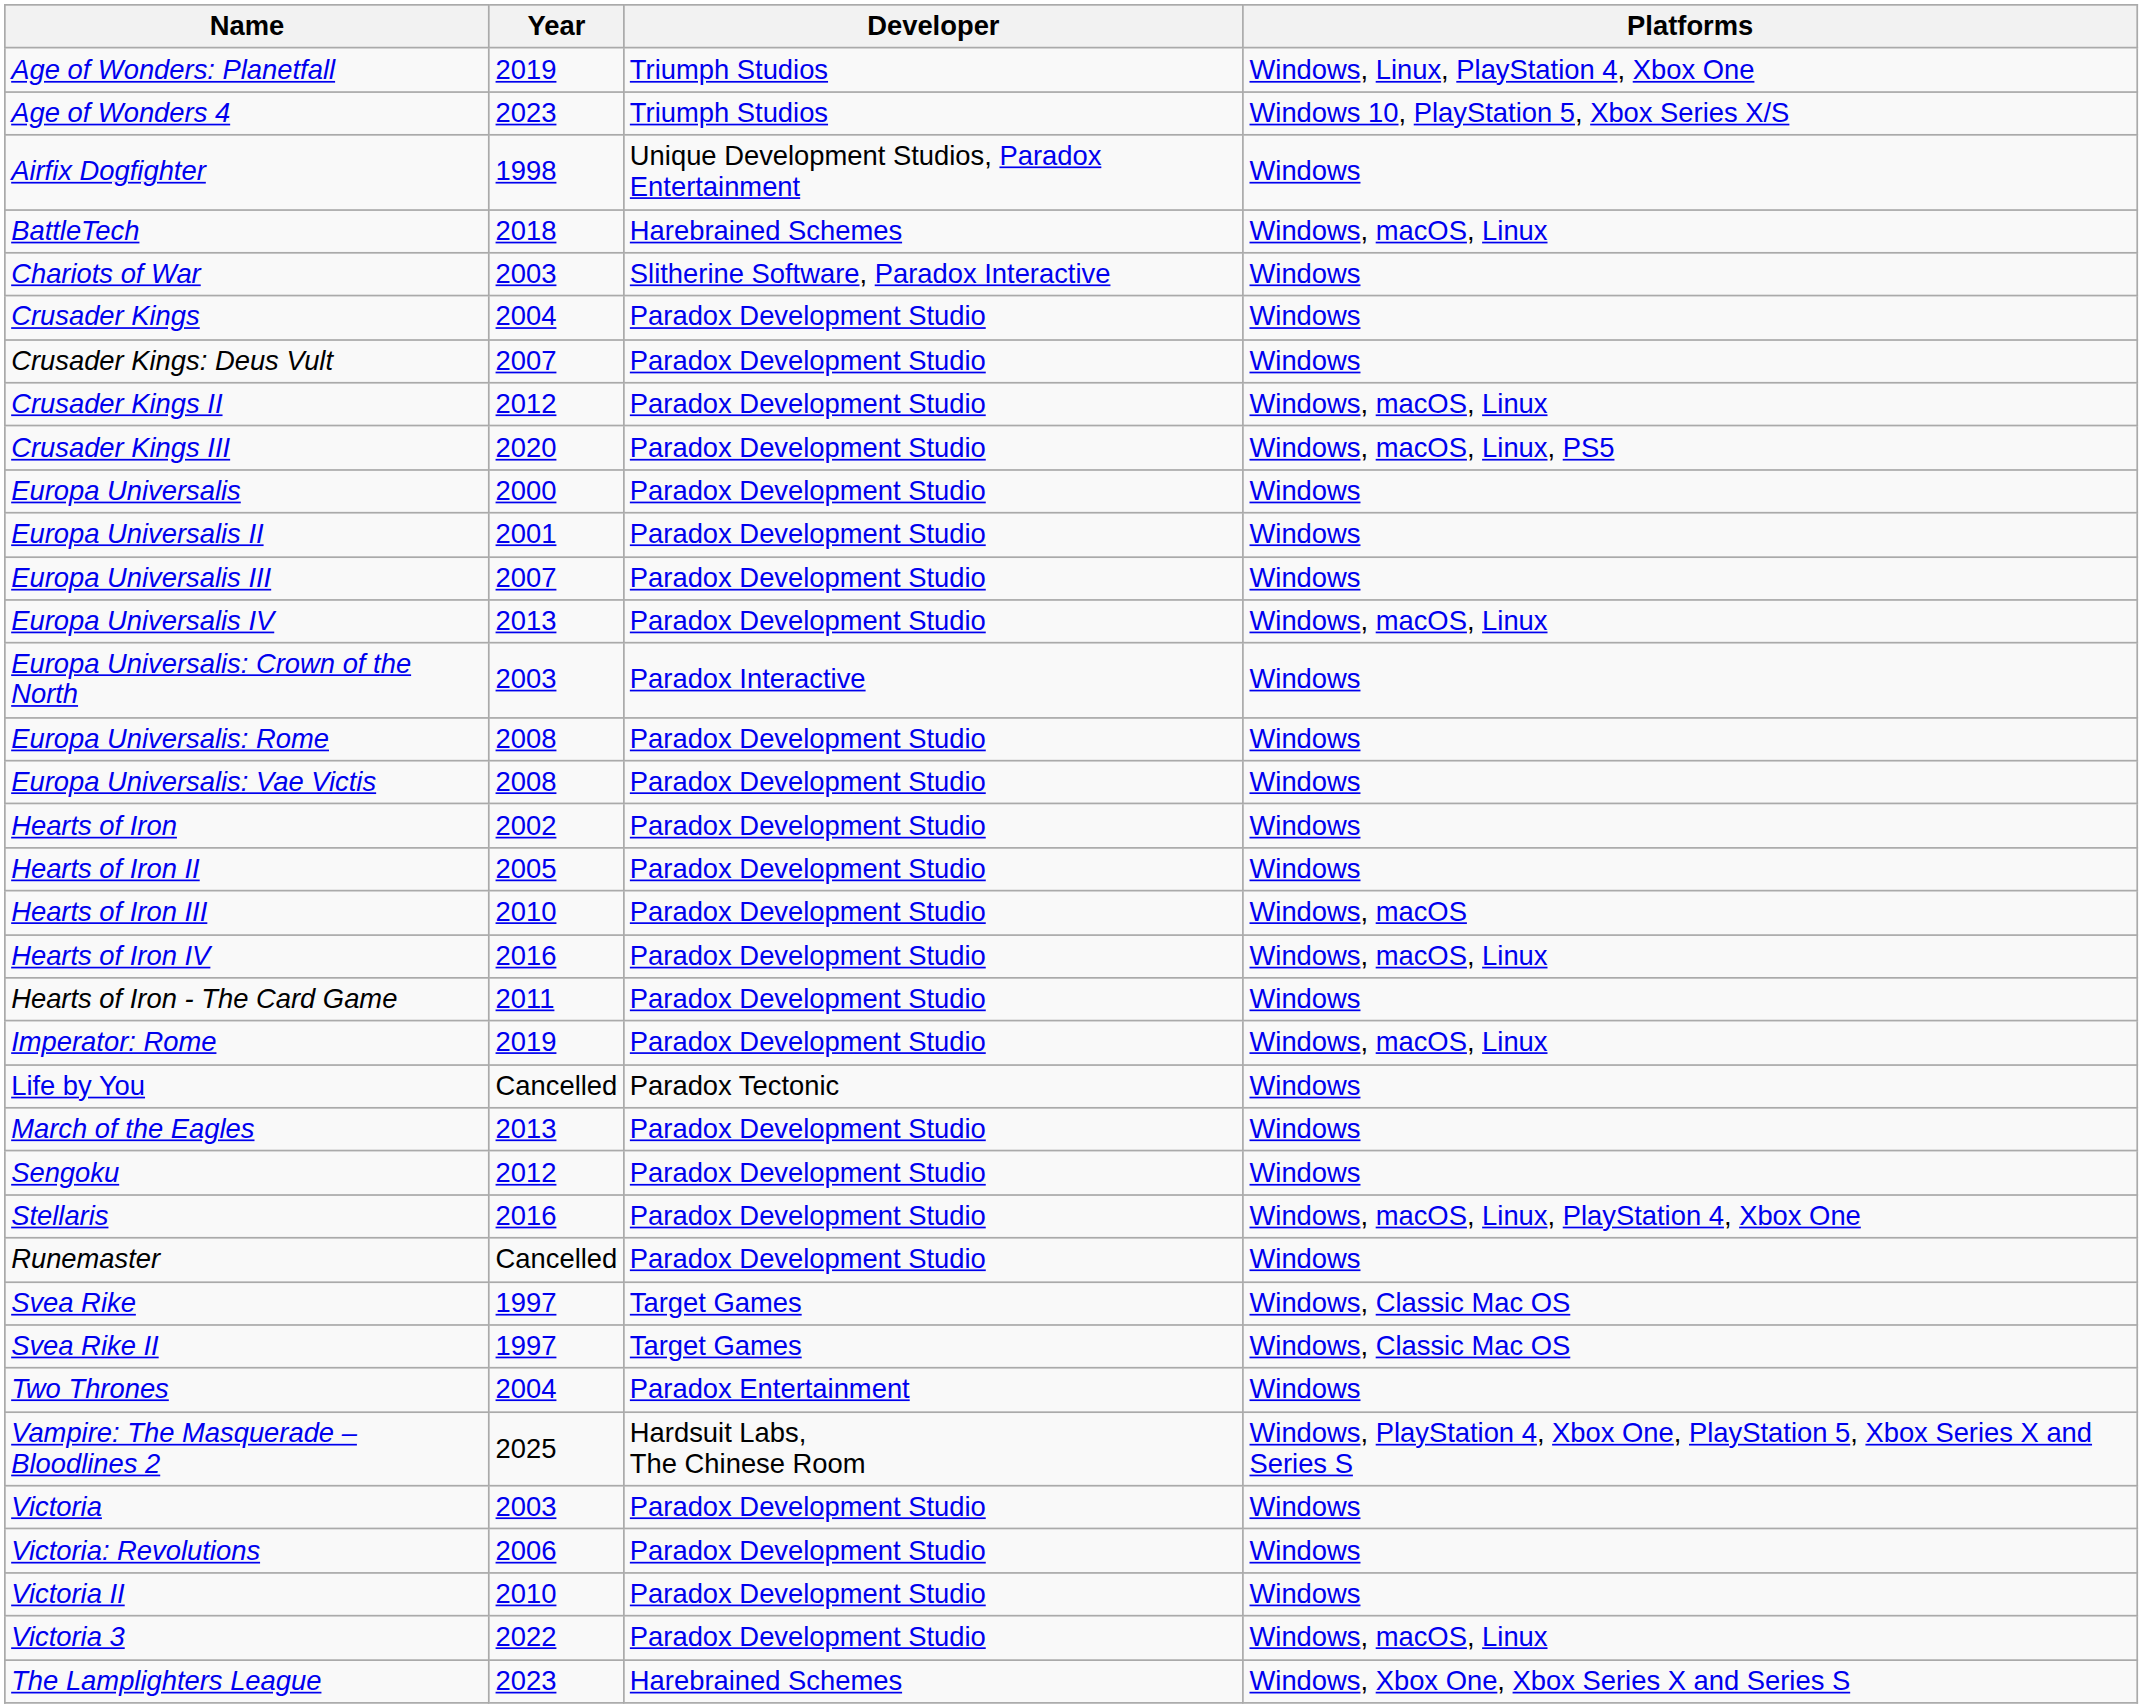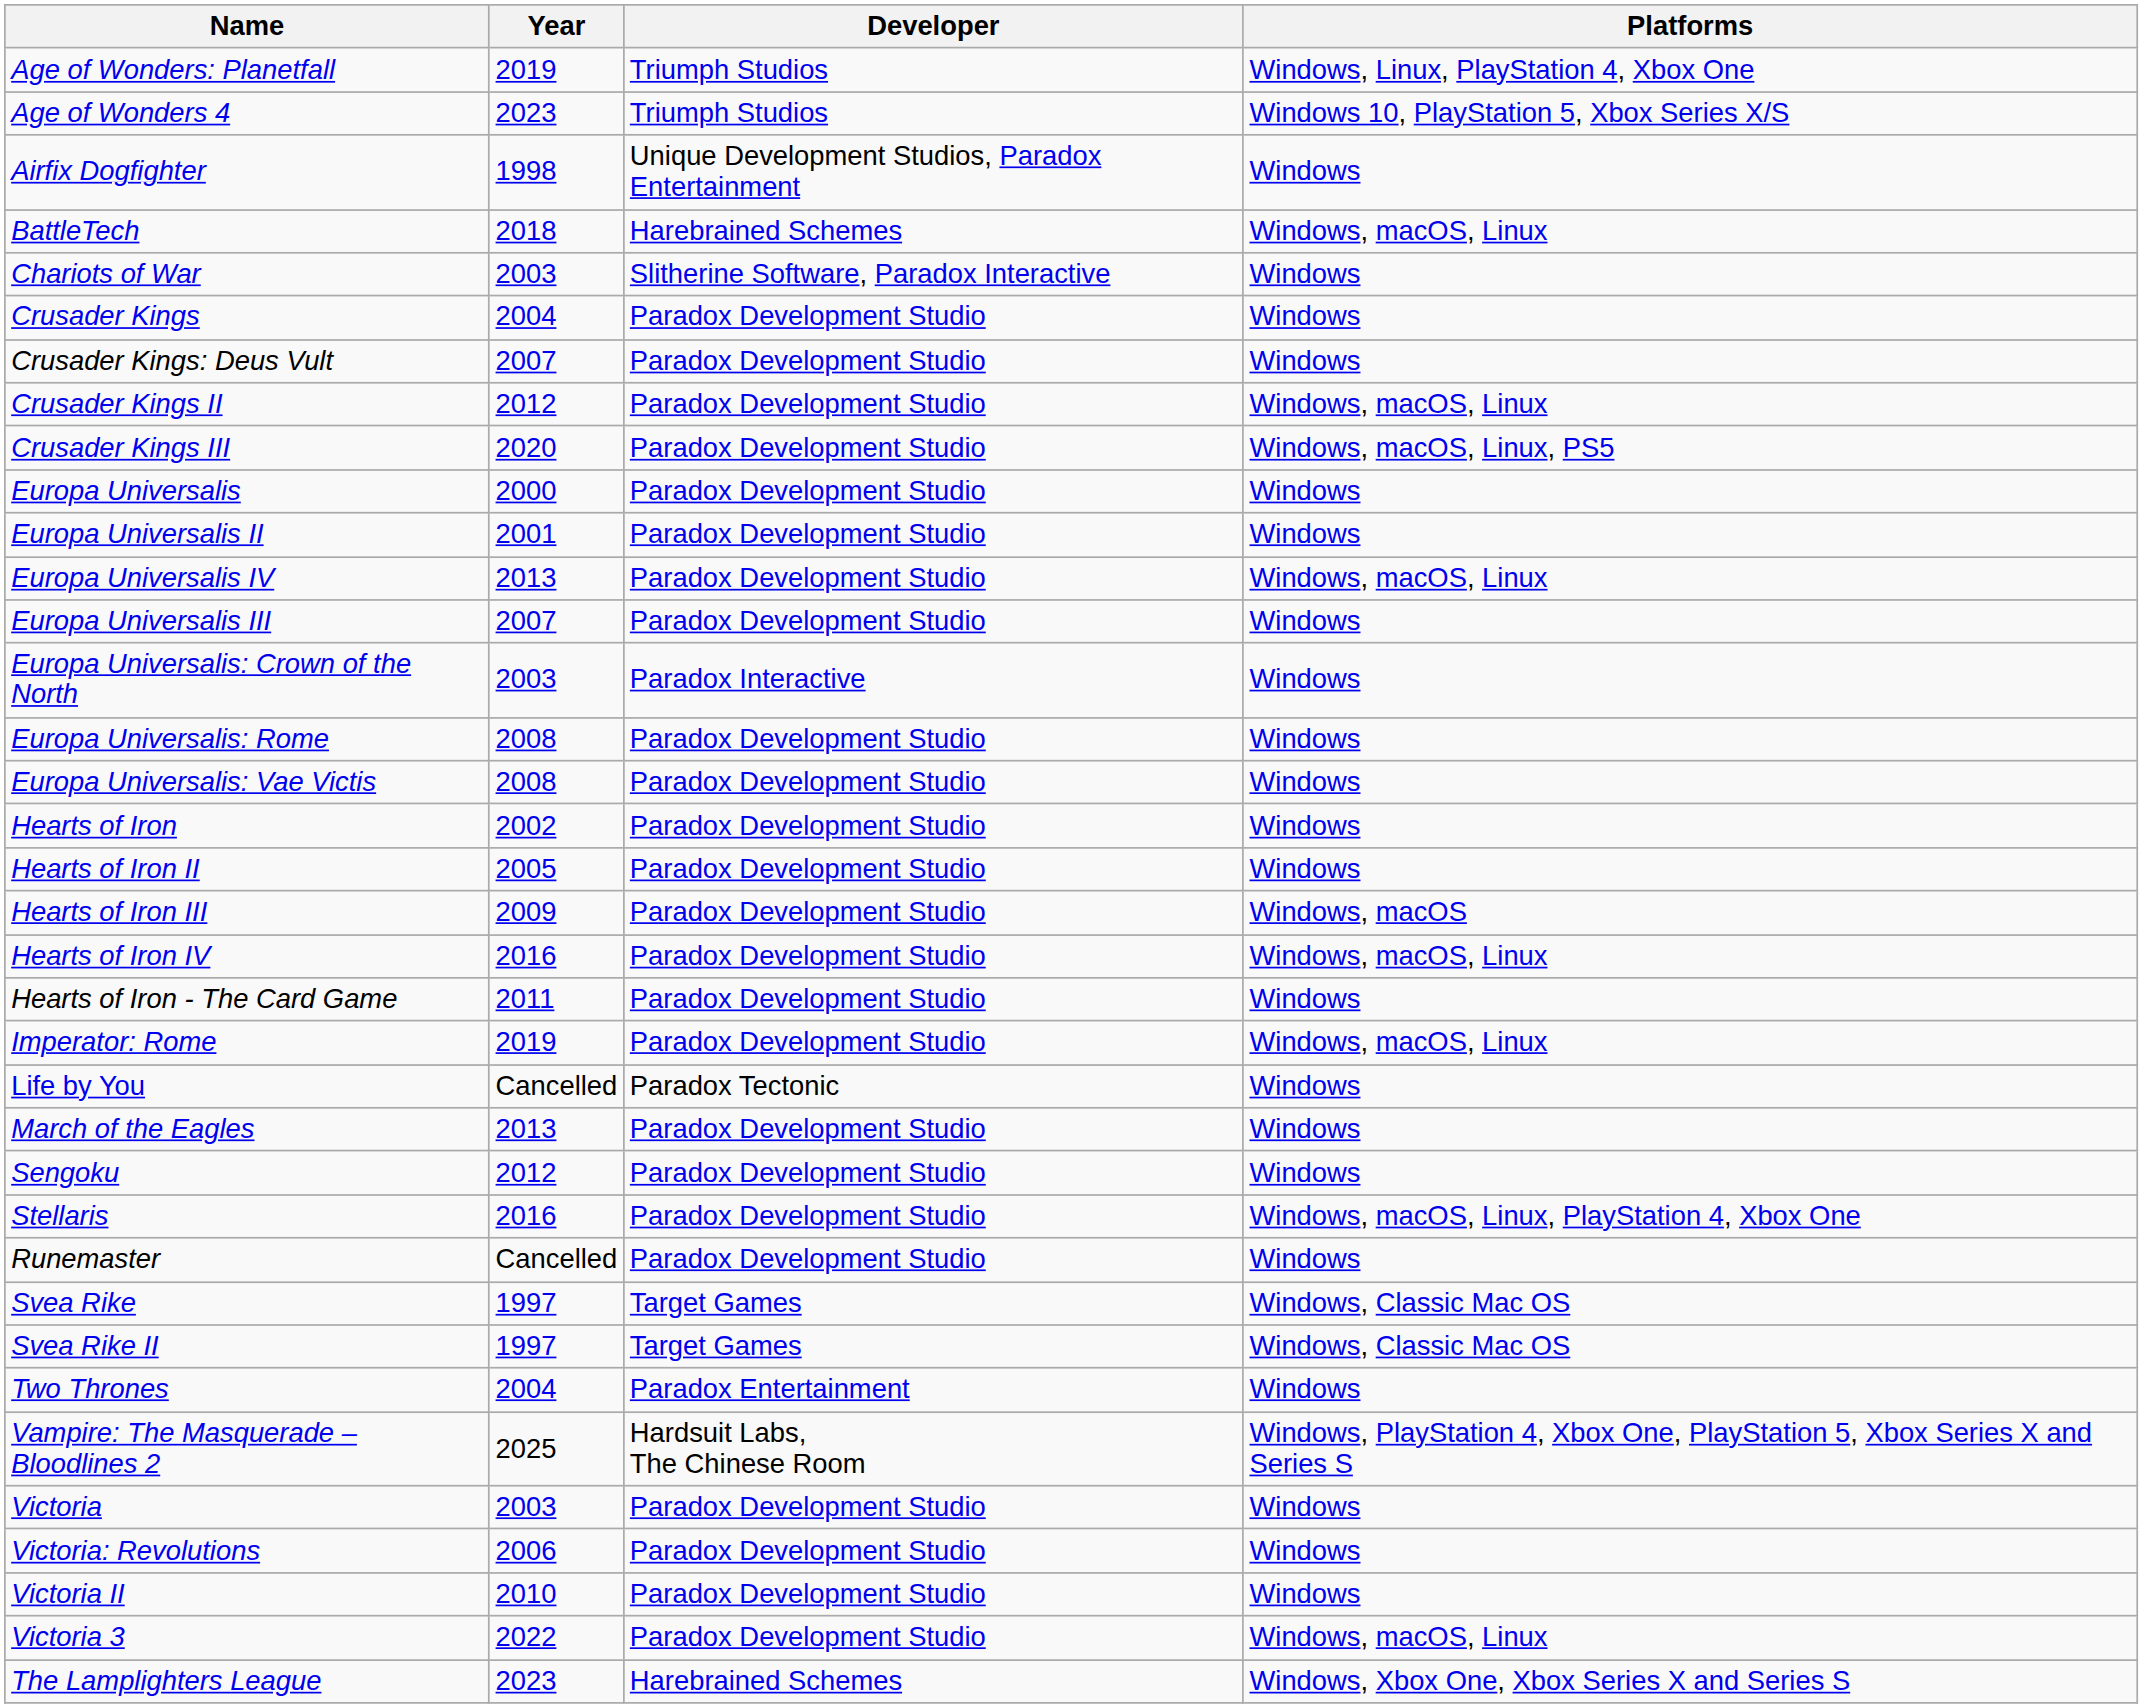 <table class="wikitable sortable">
 <tr>
 <th>Name</th>
 <th>Year</th>
 <th>Developer</th>
 <th class="unsortable">Platforms</th>
 </tr>
 <tr>
 <td><em><a href='#'>Age of Wonders: Planetfall</a></em></td>
 <td><a href='#'>2019</a></td>
 <td><a href='#'>Triumph Studios</a></td>
 <td><a href='#'>Windows</a>, <a href='#'>Linux</a>, <a href='#'>PlayStation 4</a>, <a href='#'>Xbox One</a></td>
 </tr>
 <tr>
 <td><em><a href='#'>Age of Wonders 4</a></em></td>
 <td><a href='#'>2023</a></td>
 <td><a href='#'>Triumph Studios</a></td>
 <td><a href='#'>Windows 10</a>, <a href='#'>PlayStation 5</a>, <a href='#'>Xbox Series X/S</a></td>
 </tr>
 <tr>
 <td><em><a href='#'>Airfix Dogfighter</a></em></td>
 <td><a href='#'>1998</a></td>
 <td>Unique Development Studios, <a href='#'>Paradox Entertainment</a></td>
 <td><a href='#'>Windows</a></td>
 </tr>
 <tr>
 <td><em><a href='#'>BattleTech</a></em></td>
 <td><a href='#'>2018</a></td>
 <td><a href='#'>Harebrained Schemes</a></td>
 <td><a href='#'>Windows</a>, <a href='#'>macOS</a>, <a href='#'>Linux</a></td>
 </tr>
 <tr>
 <td><em><a href='#'>Chariots of War</a></em></td>
 <td><a href='#'>2003</a></td>
 <td><a href='#'>Slitherine Software</a>, <a href='#'>Paradox Interactive</a></td>
 <td><a href='#'>Windows</a></td>
 </tr>
 <tr>
 <td><em><a href='#'>Crusader Kings</a></em></td>
 <td><a href='#'>2004</a></td>
 <td><a href='#'>Paradox Development Studio</a></td>
 <td><a href='#'>Windows</a></td>
 </tr>
 <tr>
 <td><em>Crusader Kings: Deus Vult</em></td>
 <td><a href='#'>2007</a></td>
 <td><a href='#'>Paradox Development Studio</a></td>
 <td><a href='#'>Windows</a></td>
 </tr>
 <tr>
 <td><em><a href='#'>Crusader Kings II</a></em></td>
 <td><a href='#'>2012</a></td>
 <td><a href='#'>Paradox Development Studio</a></td>
 <td><a href='#'>Windows</a>, <a href='#'>macOS</a>, <a href='#'>Linux</a></td>
 </tr>
 <tr>
 <td><em><a href='#'>Crusader Kings III</a></em></td>
 <td><a href='#'>2020</a></td>
 <td><a href='#'>Paradox Development Studio</a></td>
 <td><a href='#'>Windows</a>, <a href='#'>macOS</a>, <a href='#'>Linux</a>, <a href='#'>PS5</a></td>
 </tr>
 <tr>
 <td><em><a href='#'>Europa Universalis</a></em></td>
 <td><a href='#'>2000</a></td>
 <td><a href='#'>Paradox Development Studio</a></td>
 <td><a href='#'>Windows</a></td>
 </tr>
 <tr>
 <td><em><a href='#'>Europa Universalis II</a></em></td>
 <td><a href='#'>2001</a></td>
 <td><a href='#'>Paradox Development Studio</a></td>
 <td><a href='#'>Windows</a></td>
 </tr>
 <tr>
+<td><em><a href='#'>Europa Universalis IV</a></em></td>
+<td><a href='#'>2013</a></td>
+<td><a href='#'>Paradox Development Studio</a></td>
+<td><a href='#'>Windows</a>, <a href='#'>macOS</a>, <a href='#'>Linux</a></td>
+</tr>
+<tr>
 <td><em><a href='#'>Europa Universalis III</a></em></td>
 <td><a href='#'>2007</a></td>
 <td><a href='#'>Paradox Development Studio</a></td>
 <td><a href='#'>Windows</a></td>
-</tr>
-<tr>
-<td><em><a href='#'>Europa Universalis IV</a></em></td>
-<td><a href='#'>2013</a></td>
-<td><a href='#'>Paradox Development Studio</a></td>
-<td><a href='#'>Windows</a>, <a href='#'>macOS</a>, <a href='#'>Linux</a></td>
 </tr>
 <tr>
 <td><em><a href='#'>Europa Universalis: Crown of the North</a></em></td>
 <td><a href='#'>2003</a></td>
 <td><a href='#'>Paradox Interactive</a></td>
 <td><a href='#'>Windows</a></td>
 </tr>
 <tr>
 <td><em><a href='#'>Europa Universalis: Rome</a></em></td>
 <td><a href='#'>2008</a></td>
 <td><a href='#'>Paradox Development Studio</a></td>
 <td><a href='#'>Windows</a></td>
 </tr>
 <tr>
 <td><em><a href='#'>Europa Universalis: Vae Victis</a></em></td>
 <td><a href='#'>2008</a></td>
 <td><a href='#'>Paradox Development Studio</a></td>
 <td><a href='#'>Windows</a></td>
 </tr>
 <tr>
 <td><em><a href='#'>Hearts of Iron</a></em></td>
 <td><a href='#'>2002</a></td>
 <td><a href='#'>Paradox Development Studio</a></td>
 <td><a href='#'>Windows</a></td>
 </tr>
 <tr>
 <td><em><a href='#'>Hearts of Iron II</a></em></td>
 <td><a href='#'>2005</a></td>
 <td><a href='#'>Paradox Development Studio</a></td>
 <td><a href='#'>Windows</a></td>
 </tr>
 <tr>
 <td><em><a href='#'>Hearts of Iron III</a></em></td>
-<td><a href='#'>2010</a></td>
+<td><a href='#'>2009</a></td>
 <td><a href='#'>Paradox Development Studio</a></td>
 <td><a href='#'>Windows</a>, <a href='#'>macOS</a></td>
 </tr>
 <tr>
 <td><em><a href='#'>Hearts of Iron IV</a></em></td>
 <td><a href='#'>2016</a></td>
 <td><a href='#'>Paradox Development Studio</a></td>
 <td><a href='#'>Windows</a>, <a href='#'>macOS</a>, <a href='#'>Linux</a></td>
 </tr>
 <tr>
 <td><em>Hearts of Iron - The Card Game</em></td>
 <td><a href='#'>2011</a></td>
 <td><a href='#'>Paradox Development Studio</a></td>
 <td><a href='#'>Windows</a></td>
 </tr>
 <tr>
 <td><em><a href='#'>Imperator: Rome</a></em></td>
 <td><a href='#'>2019</a></td>
 <td><a href='#'>Paradox Development Studio</a></td>
 <td><a href='#'>Windows</a>, <a href='#'>macOS</a>, <a href='#'>Linux</a></td>
 </tr>
 <tr>
 <td><a href='#'>Life by You</a></td>
 <td>Cancelled</td>
 <td>Paradox Tectonic</td>
 <td><a href='#'>Windows</a></td>
 </tr>
 <tr>
 <td><em><a href='#'>March of the Eagles</a></em></td>
 <td><a href='#'>2013</a></td>
 <td><a href='#'>Paradox Development Studio</a></td>
 <td><a href='#'>Windows</a></td>
 </tr>
 <tr>
 <td><em><a href='#'>Sengoku</a></em></td>
 <td><a href='#'>2012</a></td>
 <td><a href='#'>Paradox Development Studio</a></td>
 <td><a href='#'>Windows</a></td>
 </tr>
 <tr>
 <td><em><a href='#'>Stellaris</a></em></td>
 <td><a href='#'>2016</a></td>
 <td><a href='#'>Paradox Development Studio</a></td>
 <td><a href='#'>Windows</a>, <a href='#'>macOS</a>, <a href='#'>Linux</a>, <a href='#'>PlayStation 4</a>, <a href='#'>Xbox One</a></td>
 </tr>
 <tr>
 <td><em>Runemaster</em></td>
 <td>Cancelled</td>
 <td><a href='#'>Paradox Development Studio</a></td>
 <td><a href='#'>Windows</a></td>
 </tr>
 <tr>
 <td><em><a href='#'>Svea Rike</a></em></td>
 <td><a href='#'>1997</a></td>
 <td><a href='#'>Target Games</a></td>
 <td><a href='#'>Windows</a>, <a href='#'>Classic Mac OS</a></td>
 </tr>
 <tr>
 <td><em><a href='#'>Svea Rike II</a></em></td>
 <td><a href='#'>1997</a></td>
 <td><a href='#'>Target Games</a></td>
 <td><a href='#'>Windows</a>, <a href='#'>Classic Mac OS</a></td>
 </tr>
 <tr>
 <td><em><a href='#'>Two Thrones</a></em></td>
 <td><a href='#'>2004</a></td>
 <td><a href='#'>Paradox Entertainment</a></td>
 <td><a href='#'>Windows</a></td>
 </tr>
 <tr>
 <td><em><a href='#'>Vampire: The Masquerade – Bloodlines 2</a></em></td>
 <td>2025</td>
 <td>Hardsuit Labs,<br>The Chinese Room</td>
 <td><a href='#'>Windows</a>, <a href='#'>PlayStation 4</a>, <a href='#'>Xbox One</a>, <a href='#'>PlayStation 5</a>, <a href='#'>Xbox Series X and Series S</a></td>
 </tr>
 <tr>
 <td><em><a href='#'>Victoria</a></em></td>
 <td><a href='#'>2003</a></td>
 <td><a href='#'>Paradox Development Studio</a></td>
 <td><a href='#'>Windows</a></td>
 </tr>
 <tr>
 <td><em><a href='#'>Victoria: Revolutions</a></em></td>
 <td><a href='#'>2006</a></td>
 <td><a href='#'>Paradox Development Studio</a></td>
 <td><a href='#'>Windows</a></td>
 </tr>
 <tr>
 <td><em><a href='#'>Victoria II</a></em></td>
 <td><a href='#'>2010</a></td>
 <td><a href='#'>Paradox Development Studio</a></td>
 <td><a href='#'>Windows</a></td>
 </tr>
 <tr>
 <td><em><a href='#'>Victoria 3</a></em></td>
 <td><a href='#'>2022</a></td>
 <td><a href='#'>Paradox Development Studio</a></td>
 <td><a href='#'>Windows</a>, <a href='#'>macOS</a>, <a href='#'>Linux</a></td>
 </tr>
 <tr>
 <td><em><a href='#'>The Lamplighters League</a></em></td>
 <td><a href='#'>2023</a></td>
 <td><a href='#'>Harebrained Schemes</a></td>
 <td><a href='#'>Windows</a>, <a href='#'>Xbox One</a>, <a href='#'>Xbox Series X and Series S</a></td>
 </tr>
 </table>
